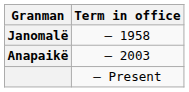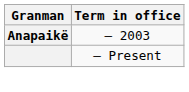 <table class="wikitable sortable" style="text-align:center;">
 <tr>
 <th scope="col">Granman</th>
 <th scope="col">Term in office</th>
-</tr>
-<tr>
-<th scope="row">Janomalë</th>
-<td> – 1958</td>
 </tr>
 <tr>
 <th scope="row">Anapaikë</th>
 <td> – 2003</td>
 </tr>
 <tr>
 <th scope="row"></th>
 <td> – Present</td>
 </tr>
 </table>
